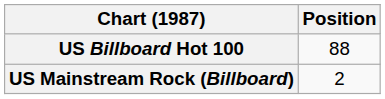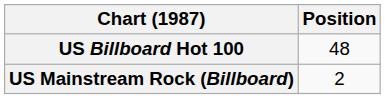 <table class="wikitable plainrowheaders" style="text-align:center">
 <tr>
 <th scope="col">Chart (1987)</th>
 <th scope="col">Position</th>
 </tr>
 <tr>
 <th scope="row">US <em>Billboard</em> Hot 100</th>
-<td>88</td>
+<td>48</td>
 </tr>
 <tr>
 <th scope="row">US Mainstream Rock (<em>Billboard</em>)</th>
 <td>2</td>
 </tr>
 </table>
